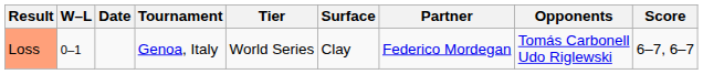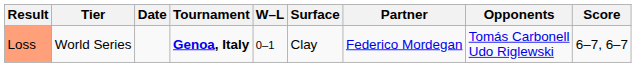 <table class="sortable wikitable">
 <tr>
 <th>Result</th>
-<th class="unsortable">W–L</th>
+<th>Tier</th>
 <th>Date</th>
 <th>Tournament</th>
-<th>Tier</th>
+<th class="unsortable">W–L</th>
 <th>Surface</th>
 <th>Partner</th>
 <th>Opponents</th>
 <th class="unsortable">Score</th>
 </tr>
 <tr>
 <td style="background:#ffa07a;">Loss</td>
+<td>World Series</td>
+<td><a href='#'></a></td>
+<td><strong><a href='#'>Genoa</a>, Italy</strong></td>
 <td><small>0–1</small></td>
-<td><a href='#'></a></td>
-<td><a href='#'>Genoa</a>, Italy</td>
-<td>World Series</td>
 <td>Clay</td>
 <td> <a href='#'>Federico Mordegan</a></td>
 <td> <a href='#'>Tomás Carbonell</a> <br>  <a href='#'>Udo Riglewski</a></td>
 <td>6–7, 6–7</td>
 </tr>
 </table>
